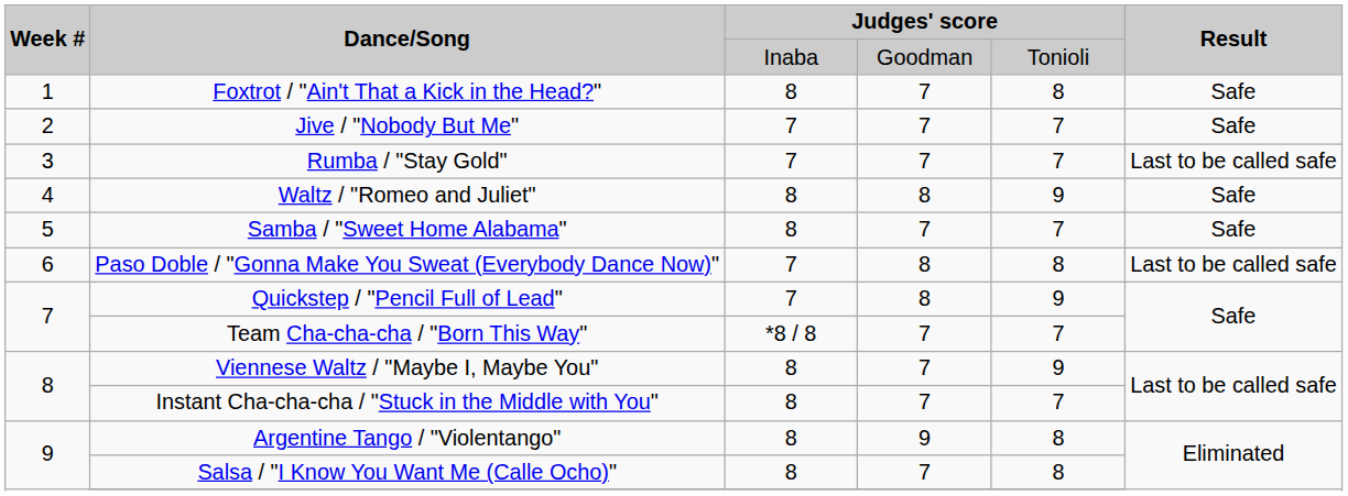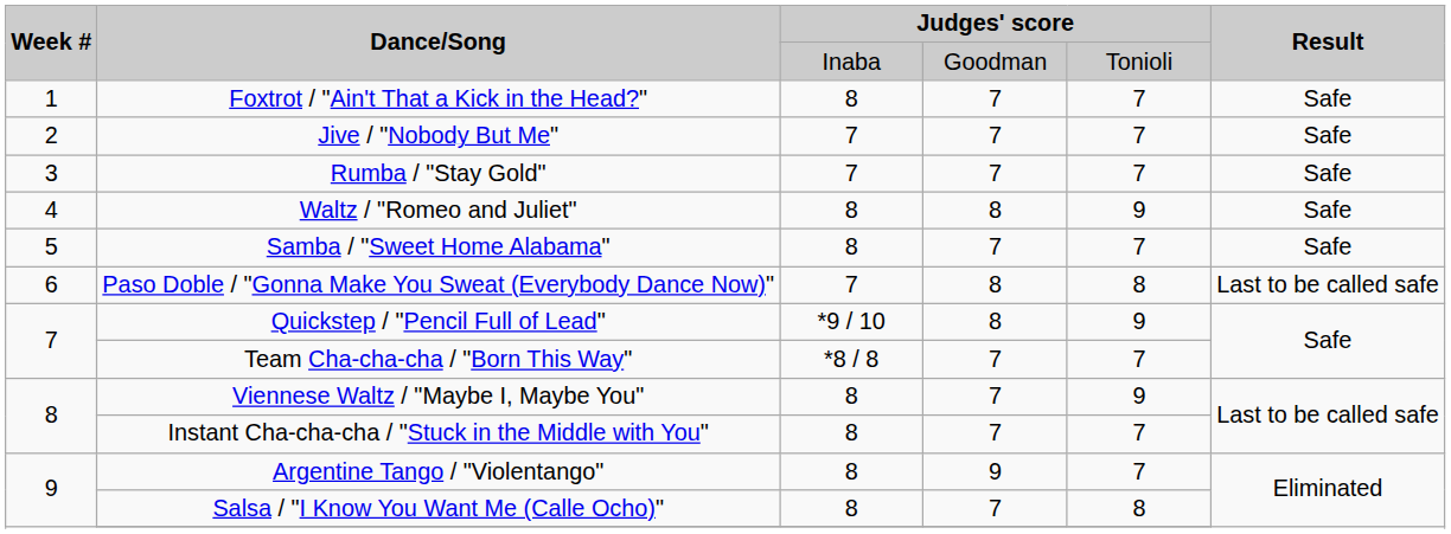 <table class="wikitable" style="text-align:center">
 <tr>
 <th rowspan="2" style="background:#ccc;">Week #</th>
 <th rowspan="2" style="background:#ccc;">Dance/Song</th>
 <th colspan="3" style="background:#ccc;">Judges' score</th>
 <th rowspan="2" style="background:#ccc;">Result</th>
 </tr>
 <tr style="background:#ccc;">
 <td style="width:10%;">Inaba</td>
 <td style="width:10%;">Goodman</td>
 <td style="width:10%;">Tonioli</td>
 </tr>
 <tr>
 <td>1</td>
 <td><a href='#'>Foxtrot</a> / "<a href='#'>Ain't That a Kick in the Head?</a>"</td>
 <td>8</td>
 <td>7</td>
-<td>8</td>
+<td>7</td>
 <td>Safe</td>
 </tr>
 <tr>
 <td>2</td>
 <td><a href='#'>Jive</a> / "<a href='#'>Nobody But Me</a>"</td>
 <td>7</td>
 <td>7</td>
 <td>7</td>
 <td>Safe</td>
 </tr>
 <tr>
 <td>3</td>
 <td><a href='#'>Rumba</a> / "Stay Gold"</td>
 <td>7</td>
 <td>7</td>
 <td>7</td>
-<td>Last to be called safe</td>
+<td>Safe</td>
 </tr>
 <tr>
 <td>4</td>
 <td><a href='#'>Waltz</a> / "Romeo and Juliet"</td>
 <td>8</td>
 <td>8</td>
 <td>9</td>
 <td>Safe</td>
 </tr>
 <tr>
 <td>5</td>
 <td><a href='#'>Samba</a> / "<a href='#'>Sweet Home Alabama</a>"</td>
 <td>8</td>
 <td>7</td>
 <td>7</td>
 <td>Safe</td>
 </tr>
 <tr>
 <td>6</td>
 <td><a href='#'>Paso Doble</a> / "<a href='#'>Gonna Make You Sweat (Everybody Dance Now)</a>"</td>
 <td>7</td>
 <td>8</td>
 <td>8</td>
 <td>Last to be called safe</td>
 </tr>
 <tr>
 <td rowspan=2>7</td>
 <td><a href='#'>Quickstep</a> / "<a href='#'>Pencil Full of Lead</a>"</td>
-<td>7</td>
+<td>*9 / 10</td>
 <td>8</td>
 <td>9</td>
 <td rowspan=2>Safe</td>
 </tr>
 <tr>
 <td>Team <a href='#'>Cha-cha-cha</a> / "<a href='#'>Born This Way</a>"</td>
 <td>*8 / 8</td>
 <td>7</td>
 <td>7</td>
 </tr>
 <tr>
 <td rowspan=2>8</td>
 <td><a href='#'>Viennese Waltz</a> / "Maybe I, Maybe You"</td>
 <td>8</td>
 <td>7</td>
 <td>9</td>
 <td rowspan=2>Last to be called safe</td>
 </tr>
 <tr>
 <td>Instant Cha-cha-cha / "<a href='#'>Stuck in the Middle with You</a>"</td>
 <td>8</td>
 <td>7</td>
 <td>7</td>
 </tr>
 <tr>
 <td rowspan=3>9</td>
 <td><a href='#'>Argentine Tango</a> / "Violentango"</td>
 <td>8</td>
 <td>9</td>
-<td>8</td>
+<td>7</td>
 <td rowspan=3>Eliminated</td>
 </tr>
 <tr>
 <td><a href='#'>Salsa</a> / "<a href='#'>I Know You Want Me (Calle Ocho)</a>"</td>
 <td>8</td>
 <td>7</td>
 <td>8</td>
 </tr>
 <tr>
 </tr>
 </table>
